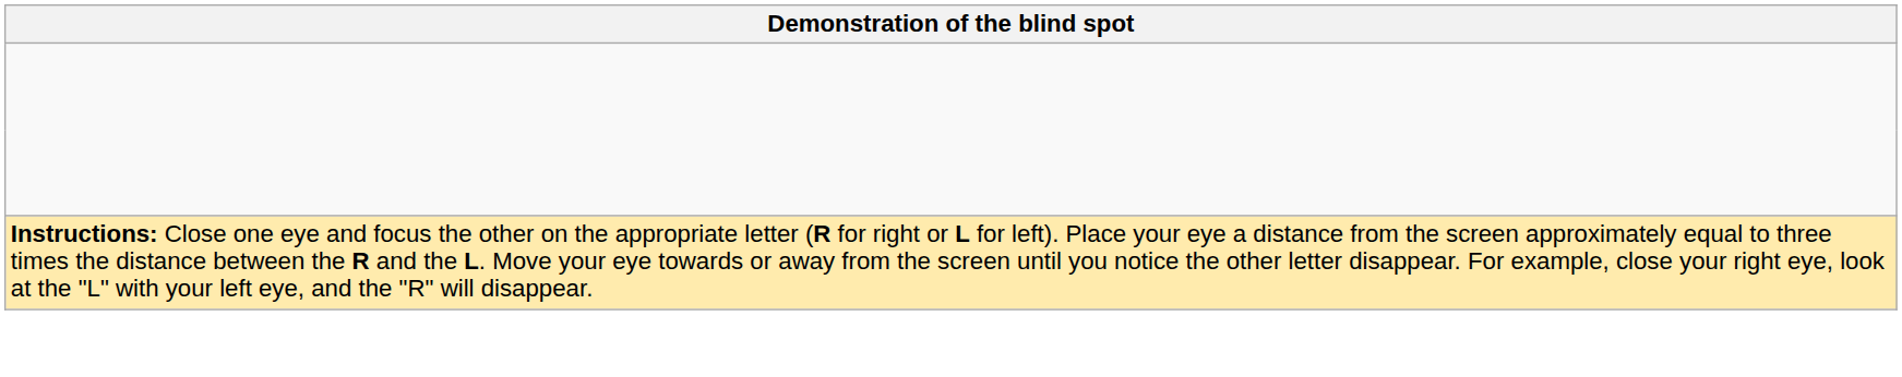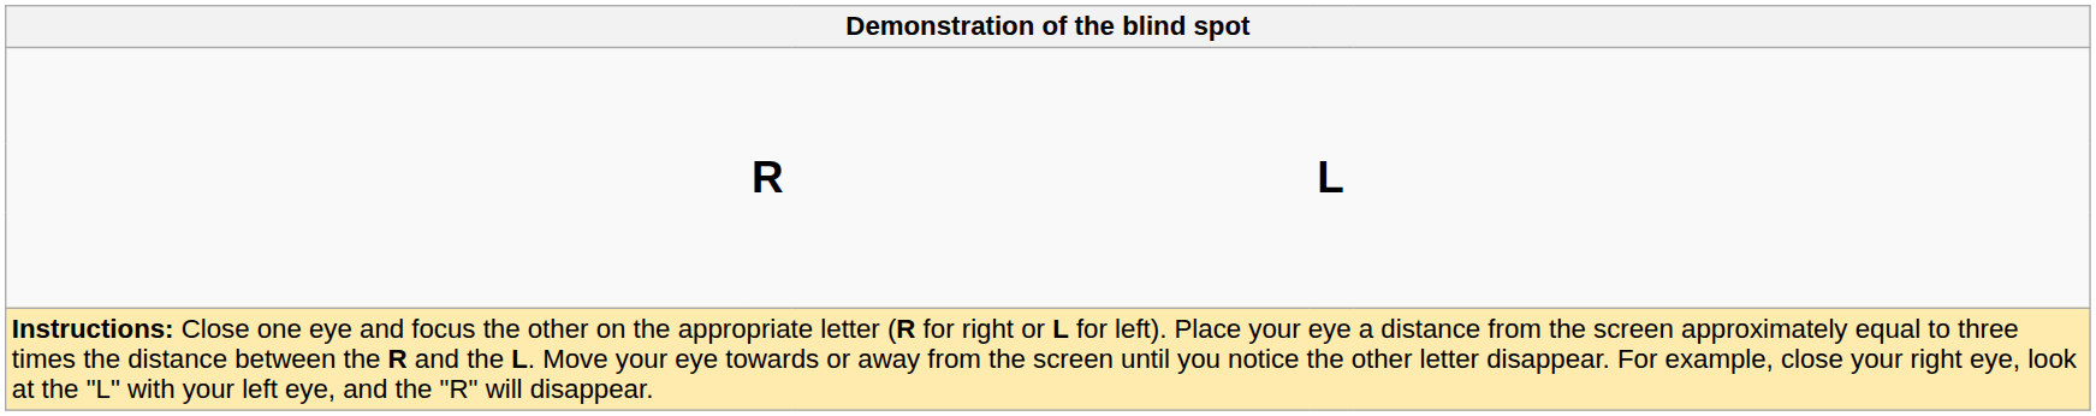 <table class="wikitable" style="text-align: center;">
 <tr>
 <th colspan="5" style="border:solid 1px #AAAAAA;">Demonstration of the blind spot</th>
 </tr>
 <tr>
 <td colspan="5" height="50px" style="border: 0;"></td>
 </tr>
 <tr>
+<td style="border: 0;"></td>
+<td style="border: 0; font-size: 0.7cm; width:0.4cm;"><strong>R</strong></td>
+<td style="border: 0; max-width: 8cm; width: 8cm;"></td>
+<td style="border: 0; font-size: 0.7cm; width:0.4cm;"><strong>L</strong></td>
+<td style="border: 0;"></td>
+</tr>
+<tr>
 <td colspan="5" height="50px" style="border: 0;"></td>
 </tr>
 <tr>
 <td colspan="5" bgcolor="#ffebad" style="border:solid 1px #AAAAAA; text-align: left;"><strong>Instructions:</strong> Close one eye and focus the other on the appropriate letter (<strong>R</strong> for right or <strong>L</strong> for left). Place your eye a distance from the screen approximately equal to three times the distance between the <strong>R</strong> and the <strong>L</strong>. Move your eye towards or away from the screen until you notice the other letter disappear. For example, close your right eye, look at the "L" with your left eye, and the "R" will disappear.</td>
 </tr>
 </table>
